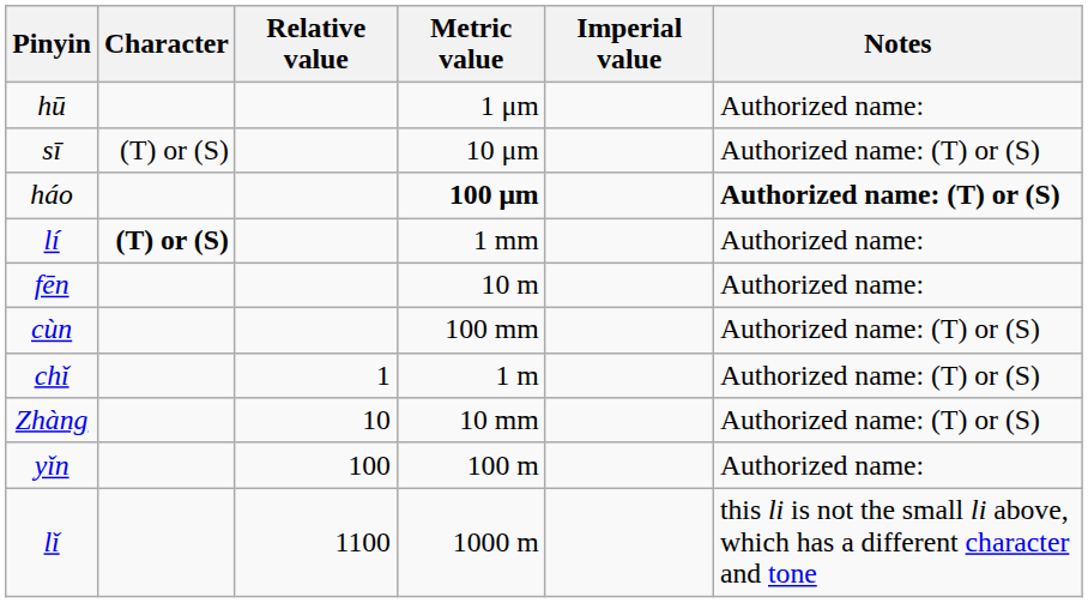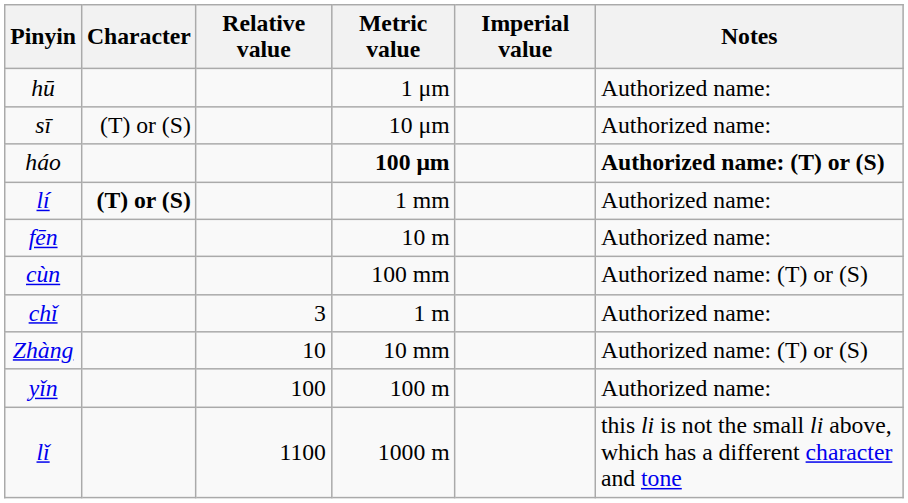 <table class="wikitable">
 <tr>
 <th>Pinyin</th>
 <th>Character</th>
 <th>Relative value</th>
 <th>Metric value</th>
 <th>Imperial value</th>
 <th>Notes</th>
 </tr>
 <tr align=right>
 <td align=center><em>hū</em></td>
 <td></td>
 <td></td>
 <td>1 μm</td>
 <td></td>
 <td align=left>Authorized name: </td>
 </tr>
 <tr align=right>
 <td align=center><em>sī</em></td>
 <td> (T) or  (S)</td>
 <td></td>
 <td>10 μm</td>
 <td></td>
-<td align=left>Authorized name: (T) or (S)</td>
+<td align=left>Authorized name: </td>
 </tr>
 <tr align=right>
 <td align=center><em>háo</em></td>
 <td><strong></strong></td>
 <td><strong></strong></td>
 <td><strong>100 μm</strong></td>
 <td></td>
 <td align=left><strong>Authorized name:  (T) or  (S)</strong></td>
 </tr>
 <tr align=right>
 <td align=center><em><a href='#'>lí</a></em></td>
 <td><strong> (T) or  (S)</strong></td>
 <td></td>
 <td>1 mm</td>
 <td></td>
 <td align=left>Authorized name: </td>
 </tr>
 <tr align=right>
 <td align=center><em><a href='#'>fēn</a></em></td>
 <td></td>
 <td></td>
 <td>10 m</td>
 <td></td>
 <td align=left>Authorized name: </td>
 </tr>
 <tr align=right>
 <td align=center><em><a href='#'>cùn</a></em></td>
 <td></td>
 <td></td>
 <td>100 mm</td>
 <td></td>
 <td align=left>Authorized name: (T) or (S)</td>
 </tr>
 <tr align=right>
 <td align=center><em><a href='#'>chǐ</a></em></td>
 <td></td>
-<td>1</td>
+<td>3</td>
 <td>1 m</td>
 <td></td>
-<td align=left>Authorized name: (T) or (S)</td>
+<td align=left>Authorized name: </td>
 </tr>
 <tr align=right>
 <td align=center><em><a href='#'>Zhàng</a></em></td>
 <td></td>
 <td>10</td>
 <td>10 mm</td>
 <td></td>
 <td align=left>Authorized name: (T) or (S)</td>
 </tr>
 <tr align=right>
 <td align=center><em><a href='#'>yǐn</a></em></td>
 <td></td>
 <td>100</td>
 <td>100 m</td>
 <td></td>
 <td align=left>Authorized name: </td>
 </tr>
 <tr align=right>
 <td align=center><em><a href='#'>lǐ</a></em></td>
 <td></td>
 <td>1100</td>
 <td>1000 m</td>
 <td></td>
 <td align=left>this <em>li</em> is not the small <em>li</em> above,<br> which has a different <a href='#'>character</a> and <a href='#'>tone</a></td>
 </tr>
 </table>
